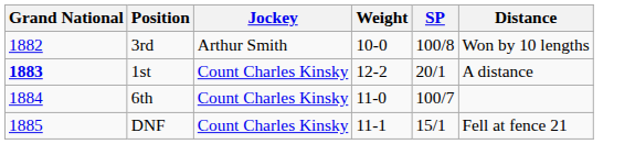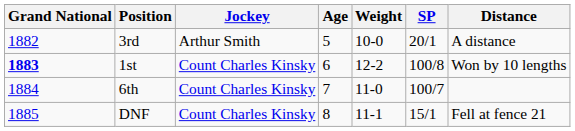 <table class="wikitable sortable">
 <tr>
 <th>Grand National</th>
 <th>Position</th>
 <th><a href='#'>Jockey</a></th>
+<th>Age</th>
 <th>Weight</th>
 <th><a href='#'>SP</a></th>
 <th>Distance</th>
 </tr>
 <tr>
 <td><a href='#'>1882</a></td>
 <td>3rd</td>
 <td>Arthur Smith</td>
+<td>5</td>
 <td>10-0</td>
-<td>100/8</td>
-<td>Won by 10 lengths</td>
+<td>20/1</td>
+<td>A distance</td>
 </tr>
 <tr>
 <td><strong><a href='#'>1883</a></strong></td>
 <td>1st</td>
 <td><a href='#'>Count Charles Kinsky</a></td>
+<td>6</td>
 <td>12-2</td>
-<td>20/1</td>
-<td>A distance</td>
+<td>100/8</td>
+<td>Won by 10 lengths</td>
 </tr>
 <tr>
 <td><a href='#'>1884</a></td>
 <td>6th</td>
 <td><a href='#'>Count Charles Kinsky</a></td>
+<td>7</td>
 <td>11-0</td>
 <td>100/7</td>
 <td></td>
 </tr>
 <tr>
 <td><a href='#'>1885</a></td>
 <td>DNF</td>
 <td><a href='#'>Count Charles Kinsky</a></td>
+<td>8</td>
 <td>11-1</td>
 <td>15/1</td>
 <td>Fell at fence 21</td>
 </tr>
 </table>
